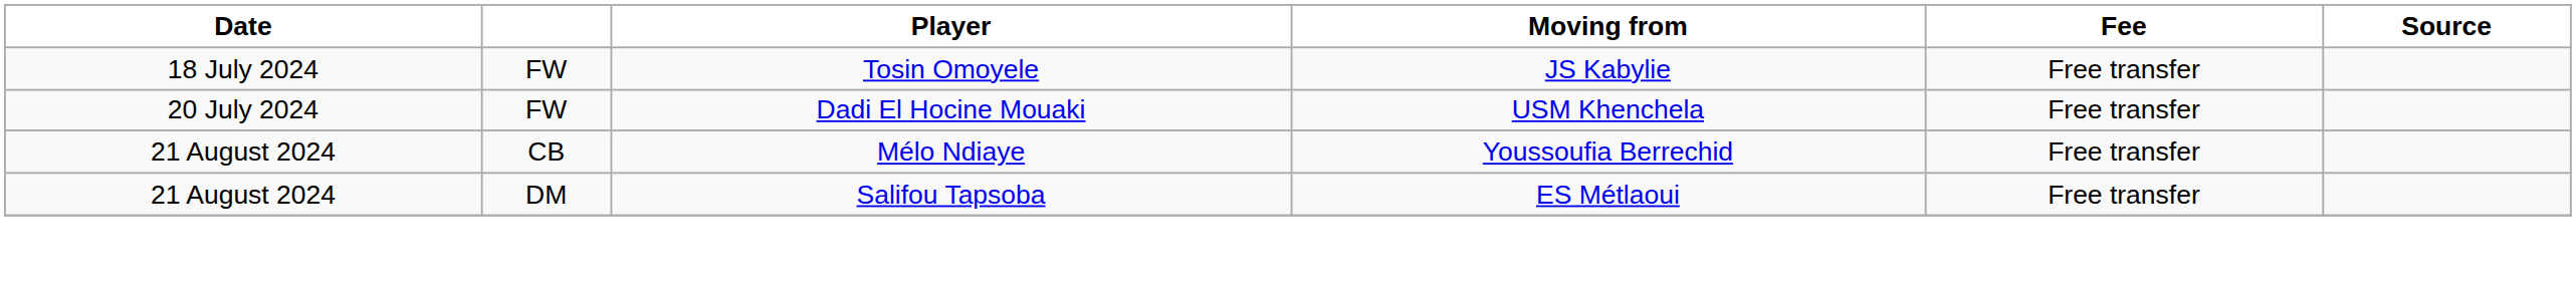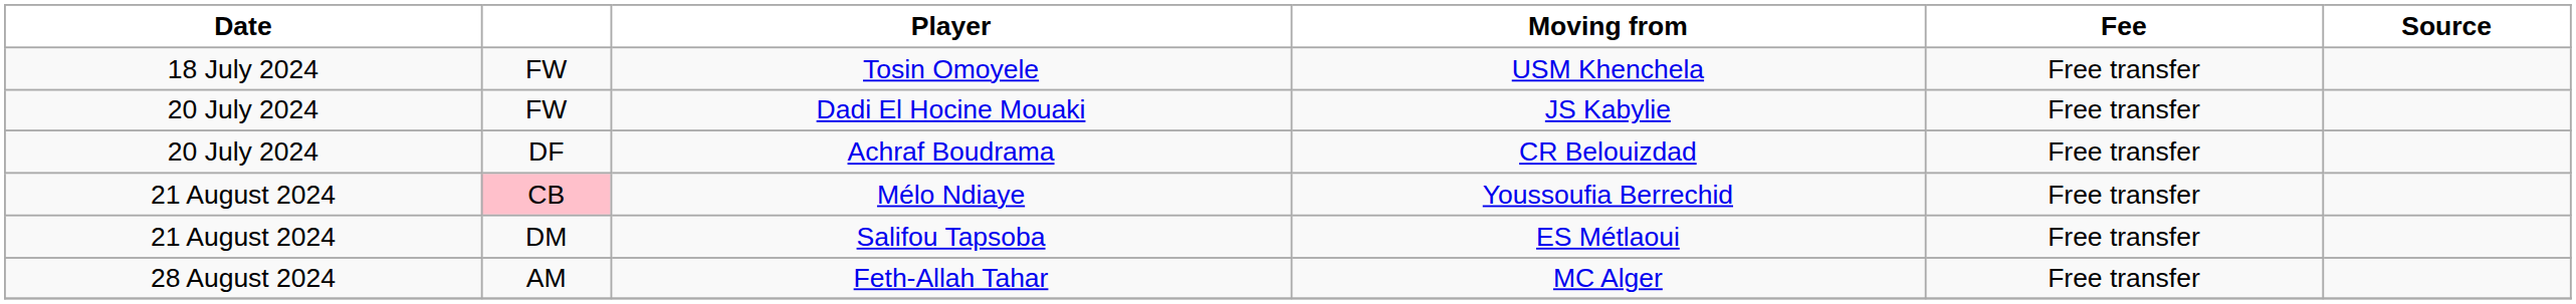 <table class="wikitable sortable" style="width:70%; text-align:center; font-size:90%; text-align:centre;">
 <tr>
 <th style="background:white; color:black; text-align:center;">Date</th>
 <th style="background:white; color:black; text-align:center;"></th>
 <th style="background:white; color:black; text-align:center;">Player</th>
 <th style="background:white; color:black; text-align:center;">Moving from</th>
 <th style="background:white; color:black; text-align:center;">Fee</th>
 <th style="background:white; color:black; text-align:center;">Source</th>
 </tr>
 <tr>
 <td>18 July 2024</td>
 <td>FW</td>
 <td> <a href='#'>Tosin Omoyele</a></td>
-<td><a href='#'>JS Kabylie</a></td>
+<td><a href='#'>USM Khenchela</a></td>
 <td>Free transfer</td>
 <td></td>
 </tr>
 <tr>
 <td>20 July 2024</td>
 <td>FW</td>
 <td> <a href='#'>Dadi El Hocine Mouaki</a></td>
-<td><a href='#'>USM Khenchela</a></td>
+<td><a href='#'>JS Kabylie</a></td>
+<td>Free transfer</td>
+<td></td>
+</tr>
+<tr>
+<td>20 July 2024</td>
+<td>DF</td>
+<td> <a href='#'>Achraf Boudrama</a></td>
+<td><a href='#'>CR Belouizdad</a></td>
 <td>Free transfer</td>
 <td></td>
 </tr>
 <tr>
 <td>21 August 2024</td>
-<td>CB</td>
+<td style="background: pink;">CB</td>
 <td> <a href='#'>Mélo Ndiaye</a></td>
 <td> <a href='#'>Youssoufia Berrechid</a></td>
 <td>Free transfer</td>
 <td></td>
 </tr>
 <tr>
 <td>21 August 2024</td>
 <td>DM</td>
 <td> <a href='#'>Salifou Tapsoba</a></td>
 <td> <a href='#'>ES Métlaoui</a></td>
 <td>Free transfer</td>
 <td></td>
 </tr>
 <tr>
+<td>28 August 2024</td>
+<td>AM</td>
+<td> <a href='#'>Feth-Allah Tahar</a></td>
+<td><a href='#'>MC Alger</a></td>
+<td>Free transfer</td>
+<td></td>
+</tr>
+<tr>
 </tr>
 </table>
